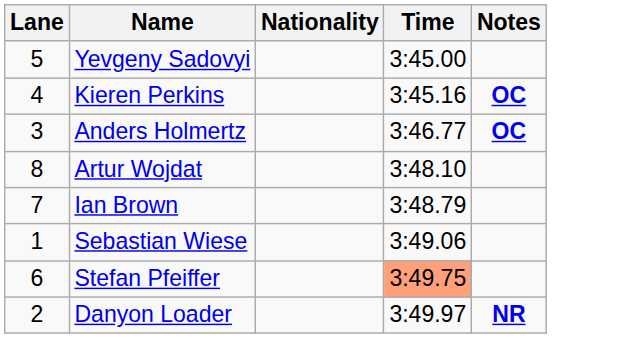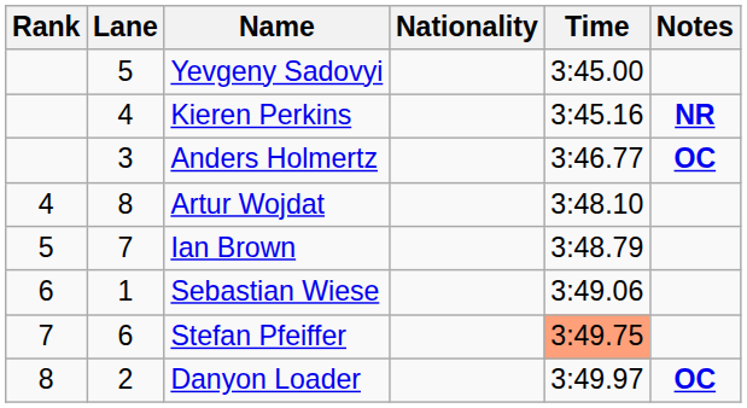 <table class="wikitable sortable" style="text-align:center">
 <tr>
+<th>Rank</th>
 <th>Lane</th>
 <th>Name</th>
 <th>Nationality</th>
 <th>Time</th>
 <th>Notes</th>
 </tr>
 <tr>
+<td></td>
 <td>5</td>
 <td align=left><a href='#'>Yevgeny Sadovyi</a></td>
 <td align=left></td>
 <td>3:45.00</td>
 <td></td>
 </tr>
 <tr>
+<td></td>
 <td>4</td>
 <td align=left><a href='#'>Kieren Perkins</a></td>
 <td align=left></td>
 <td>3:45.16</td>
-<td><strong><a href='#'>OC</a></strong></td>
+<td><strong><a href='#'>NR</a></strong></td>
 </tr>
 <tr>
+<td></td>
 <td>3</td>
 <td align=left><a href='#'>Anders Holmertz</a></td>
 <td align=left></td>
 <td>3:46.77</td>
 <td><strong><a href='#'>OC</a></strong></td>
 </tr>
 <tr>
+<td>4</td>
 <td>8</td>
 <td align=left><a href='#'>Artur Wojdat</a></td>
 <td align=left></td>
 <td>3:48.10</td>
 <td></td>
 </tr>
 <tr>
+<td>5</td>
 <td>7</td>
 <td align=left><a href='#'>Ian Brown</a></td>
 <td align=left></td>
 <td>3:48.79</td>
 <td></td>
 </tr>
 <tr>
+<td>6</td>
 <td>1</td>
 <td align=left><a href='#'>Sebastian Wiese</a></td>
 <td align=left></td>
 <td>3:49.06</td>
 <td></td>
 </tr>
 <tr>
+<td>7</td>
 <td>6</td>
 <td align=left><a href='#'>Stefan Pfeiffer</a></td>
 <td align=left></td>
 <td style="background: lightsalmon;">3:49.75</td>
 <td></td>
 </tr>
 <tr>
+<td>8</td>
 <td>2</td>
 <td align=left><a href='#'>Danyon Loader</a></td>
 <td align=left></td>
 <td>3:49.97</td>
-<td><strong><a href='#'>NR</a></strong></td>
+<td><strong><a href='#'>OC</a></strong></td>
 </tr>
 </table>
